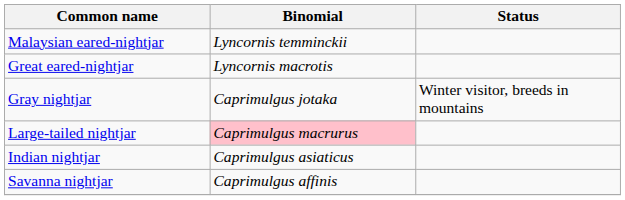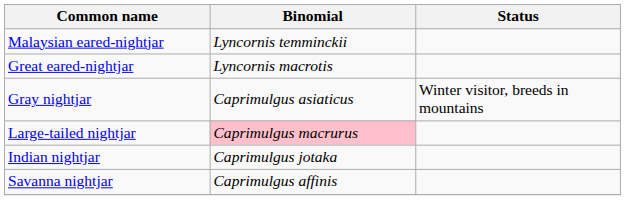 <table width=72% class="wikitable">
 <tr>
 <th width=24%>Common name</th>
 <th width=24%>Binomial</th>
 <th width=24%>Status</th>
 </tr>
 <tr>
 <td><a href='#'>Malaysian eared-nightjar</a></td>
 <td><em>Lyncornis temminckii</em></td>
 <td></td>
 </tr>
 <tr>
 <td><a href='#'>Great eared-nightjar</a></td>
 <td><em>Lyncornis macrotis</em></td>
 <td></td>
 </tr>
 <tr>
 <td><a href='#'>Gray nightjar</a></td>
-<td><em>Caprimulgus jotaka</em></td>
+<td><em>Caprimulgus asiaticus</em></td>
 <td>Winter visitor, breeds in mountains</td>
 </tr>
 <tr>
 <td><a href='#'>Large-tailed nightjar</a></td>
 <td style="background: pink;"><em>Caprimulgus macrurus</em></td>
 <td></td>
 </tr>
 <tr>
 <td><a href='#'>Indian nightjar</a></td>
-<td><em>Caprimulgus asiaticus</em></td>
+<td><em>Caprimulgus jotaka</em></td>
 <td></td>
 </tr>
 <tr>
 <td><a href='#'>Savanna nightjar</a></td>
 <td><em>Caprimulgus affinis</em></td>
 <td></td>
 </tr>
 <tr>
 </tr>
 </table>
